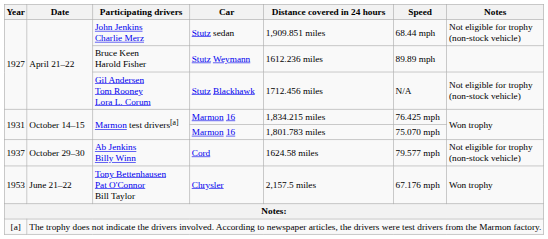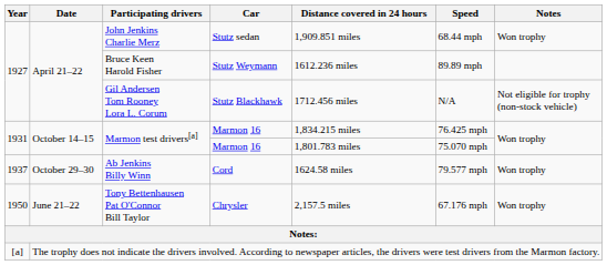 <table class="wikitable" style="font-size: 95%;">
 <tr>
 <th>Year</th>
 <th>Date</th>
 <th>Participating drivers</th>
 <th>Car</th>
 <th>Distance covered in 24 hours</th>
 <th>Speed</th>
 <th>Notes</th>
 </tr>
 <tr>
 <td rowspan=3>1927</td>
 <td rowspan=3>April 21–22</td>
 <td><a href='#'>John Jenkins</a><br><a href='#'>Charlie Merz</a></td>
 <td><a href='#'>Stutz</a> sedan</td>
 <td>1,909.851 miles</td>
 <td>68.44 mph</td>
-<td>Not eligible for trophy<br>(non-stock vehicle)</td>
+<td>Won trophy</td>
 </tr>
 <tr>
 <td>Bruce Keen<br>Harold Fisher</td>
 <td><a href='#'>Stutz</a> <a href='#'>Weymann</a></td>
 <td>1612.236 miles</td>
 <td>89.89 mph</td>
 <td></td>
 </tr>
 <tr>
 <td><a href='#'>Gil Andersen</a><br><a href='#'>Tom Rooney</a><br><a href='#'>Lora L. Corum</a></td>
 <td><a href='#'>Stutz</a> <a href='#'>Blackhawk</a></td>
 <td>1712.456 miles</td>
 <td>N/A</td>
 <td>Not eligible for trophy<br>(non-stock vehicle)</td>
 </tr>
 <tr>
 <td rowspan=2>1931</td>
 <td rowspan=2>October 14–15</td>
 <td rowspan=2><a href='#'>Marmon</a> test drivers<sup>[a]</sup></td>
 <td><a href='#'>Marmon</a> <a href='#'>16</a></td>
 <td>1,834.215 miles</td>
 <td>76.425 mph</td>
 <td rowspan=2>Won trophy</td>
 </tr>
 <tr>
 <td><a href='#'>Marmon</a> <a href='#'>16</a></td>
 <td>1,801.783 miles</td>
 <td>75.070 mph</td>
 </tr>
 <tr>
 <td>1937</td>
 <td>October 29–30</td>
 <td> <a href='#'>Ab Jenkins</a><br> <a href='#'>Billy Winn</a></td>
 <td><a href='#'>Cord</a></td>
 <td>1624.58 miles</td>
 <td>79.577 mph</td>
-<td>Not eligible for trophy<br>(non-stock vehicle)</td>
+<td>Won trophy</td>
 </tr>
 <tr>
-<td>1953</td>
+<td>1950</td>
 <td>June 21–22</td>
 <td> <a href='#'>Tony Bettenhausen</a><br> <a href='#'>Pat O'Connor</a><br> Bill Taylor</td>
 <td><a href='#'>Chrysler</a></td>
 <td>2,157.5 miles</td>
 <td>67.176 mph</td>
 <td>Won trophy</td>
 </tr>
 <tr>
 <th colspan="7">Notes:</th>
 </tr>
 <tr>
 <td style="text-align:center">[a]</td>
 <td colspan="6">The trophy does not indicate the drivers involved. According to newspaper articles, the drivers were test drivers from the Marmon factory.</td>
 </tr>
 </table>
